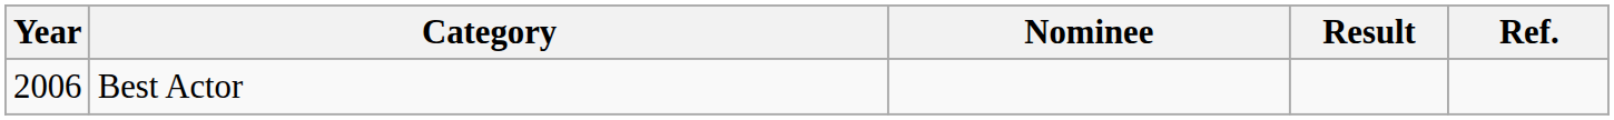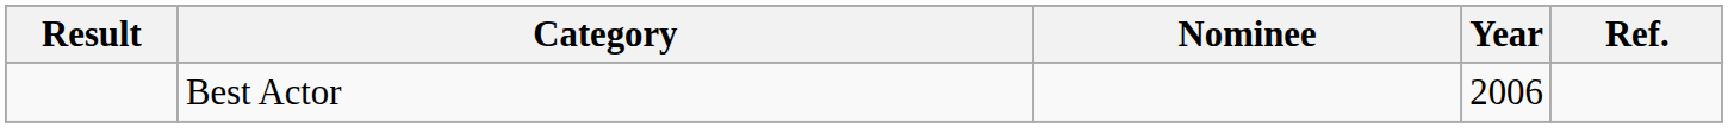 <table class="wikitable" style="width:85%;">
 <tr>
-<th style="width:5%;">Year</th>
+<th style="width:10%;">Result</th>
 <th style="width:50%;">Category</th>
 <th style="width:25%;">Nominee</th>
-<th style="width:10%;">Result</th>
+<th style="width:5%;">Year</th>
 <th style="width:10%;">Ref.</th>
 </tr>
 <tr>
-<td>2006</td>
+<td></td>
 <td>Best Actor</td>
 <td></td>
-<td></td>
+<td>2006</td>
 <td></td>
 </tr>
 </table>
